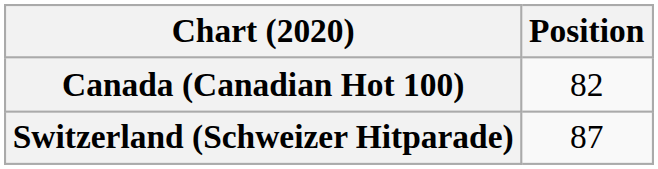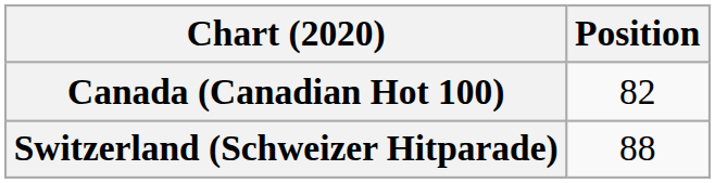 <table class="wikitable sortable plainrowheaders" style="text-align:center">
 <tr>
 <th scope="col">Chart (2020)</th>
 <th scope="col">Position</th>
 </tr>
 <tr>
 <th scope="row">Canada (Canadian Hot 100)</th>
 <td>82</td>
 </tr>
 <tr>
 <th scope="row">Switzerland (Schweizer Hitparade)</th>
-<td>87</td>
+<td>88</td>
 </tr>
 </table>
